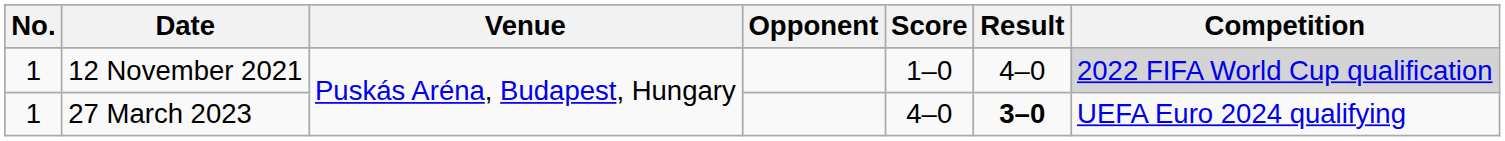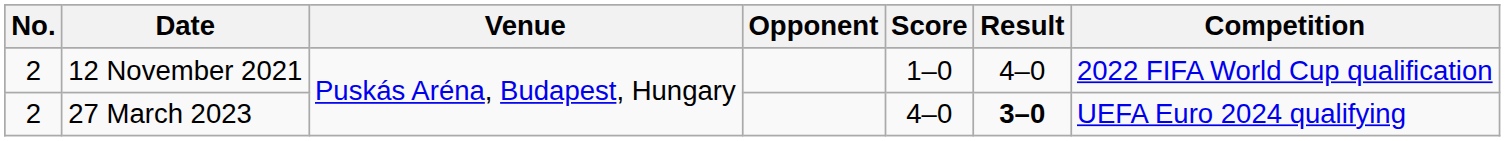 <table class="wikitable sortable">
 <tr>
 <th scope="col">No.</th>
 <th scope="col">Date</th>
 <th scope="col">Venue</th>
 <th scope="col">Opponent</th>
 <th scope="col">Score</th>
 <th scope="col">Result</th>
 <th scope="col">Competition</th>
 </tr>
 <tr>
-<td align="center">1</td>
+<td align="center">2</td>
 <td>12 November 2021</td>
 <td rowspan=2><a href='#'>Puskás Aréna</a>, <a href='#'>Budapest</a>, Hungary</td>
 <td></td>
 <td align="center">1–0</td>
 <td align="center">4–0</td>
-<td style="background: lightgrey;"><a href='#'>2022 FIFA World Cup qualification</a></td>
+<td><a href='#'>2022 FIFA World Cup qualification</a></td>
 </tr>
 <tr>
-<td align="center">1</td>
+<td align="center">2</td>
 <td>27 March 2023</td>
 <td></td>
 <td align="center">4–0</td>
 <td align="center"><strong>3–0</strong></td>
 <td><a href='#'>UEFA Euro 2024 qualifying</a></td>
 </tr>
 </table>
